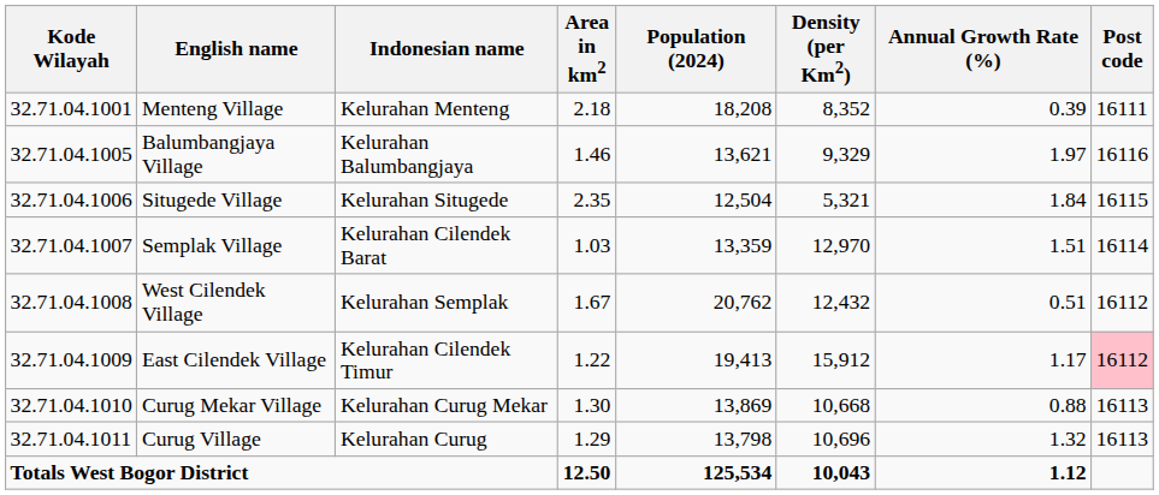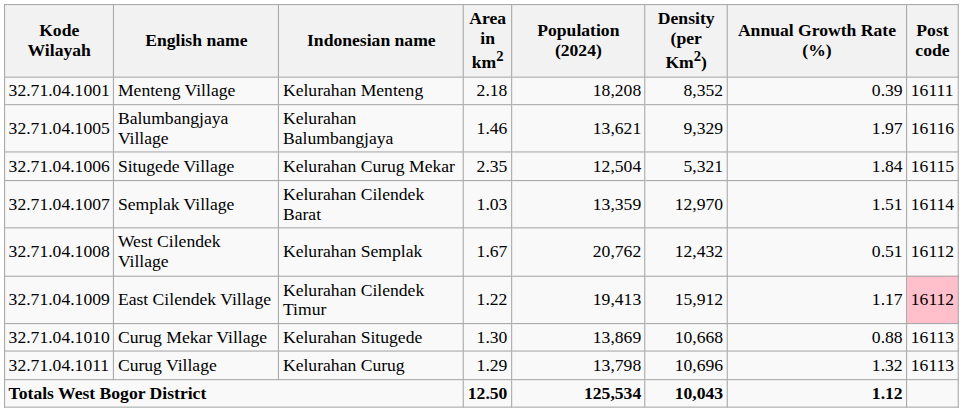 <table Class = "wikitable">
 <tr>
 <th>Kode<br>Wilayah</th>
 <th>English name</th>
 <th>Indonesian name</th>
 <th>Area <br>in<br>km<sup>2</sup></th>
 <th>Population (2024)</th>
 <th>Density <br>(per Km<sup>2</sup>)</th>
 <th>Annual Growth Rate (%)</th>
 <th>Post<br>code</th>
 </tr>
 <tr>
 <td>32.71.04.1001</td>
 <td>Menteng Village</td>
 <td>Kelurahan Menteng</td>
 <td align="right">2.18</td>
 <td align="right">18,208</td>
 <td align="right">8,352</td>
 <td align="right">0.39</td>
 <td>16111</td>
 </tr>
 <tr>
 <td>32.71.04.1005</td>
 <td>Balumbangjaya Village</td>
 <td>Kelurahan Balumbangjaya</td>
 <td align="right">1.46</td>
 <td align="right">13,621</td>
 <td align="right">9,329</td>
 <td align="right">1.97</td>
 <td>16116</td>
 </tr>
 <tr>
 <td>32.71.04.1006</td>
 <td>Situgede Village</td>
-<td>Kelurahan Situgede</td>
+<td>Kelurahan Curug Mekar</td>
 <td align="right">2.35</td>
 <td align="right">12,504</td>
 <td align="right">5,321</td>
 <td align="right">1.84</td>
 <td>16115</td>
 </tr>
 <tr>
 <td>32.71.04.1007</td>
 <td>Semplak Village</td>
 <td>Kelurahan Cilendek Barat</td>
 <td align="right">1.03</td>
 <td align="right">13,359</td>
 <td align="right">12,970</td>
 <td align="right">1.51</td>
 <td>16114</td>
 </tr>
 <tr>
 <td>32.71.04.1008</td>
 <td>West Cilendek Village</td>
 <td>Kelurahan Semplak</td>
 <td align="right">1.67</td>
 <td align="right">20,762</td>
 <td align="right">12,432</td>
 <td align="right">0.51</td>
 <td>16112</td>
 </tr>
 <tr>
 <td>32.71.04.1009</td>
 <td>East Cilendek Village</td>
 <td>Kelurahan Cilendek Timur</td>
 <td align="right">1.22</td>
 <td align="right">19,413</td>
 <td align="right">15,912</td>
 <td align="right">1.17</td>
 <td style="background: pink;">16112</td>
 </tr>
 <tr>
 <td>32.71.04.1010</td>
 <td>Curug Mekar Village</td>
-<td>Kelurahan Curug Mekar</td>
+<td>Kelurahan Situgede</td>
 <td align="right">1.30</td>
 <td align="right">13,869</td>
 <td align="right">10,668</td>
 <td align="right">0.88</td>
 <td>16113</td>
 </tr>
 <tr>
 <td>32.71.04.1011</td>
 <td>Curug Village</td>
 <td>Kelurahan Curug</td>
 <td align="right">1.29</td>
 <td align="right">13,798</td>
 <td align="right">10,696</td>
 <td align="right">1.32</td>
 <td>16113</td>
 </tr>
 <tr>
 <td colspan=3><strong>Totals West Bogor District</strong></td>
 <td align="right"><strong>12.50</strong></td>
 <td align="right"><strong>125,534</strong></td>
 <td align="right"><strong>10,043</strong></td>
 <td align="right"><strong>1.12</strong></td>
 <td></td>
 </tr>
 </table>
